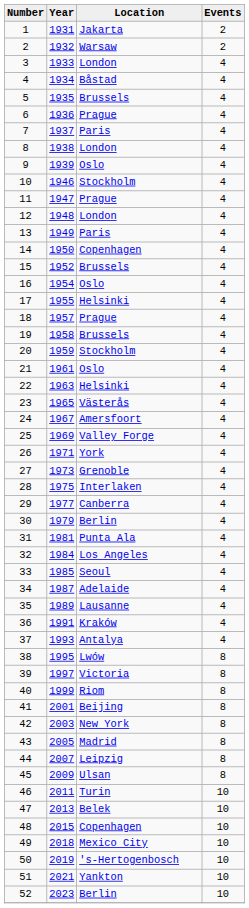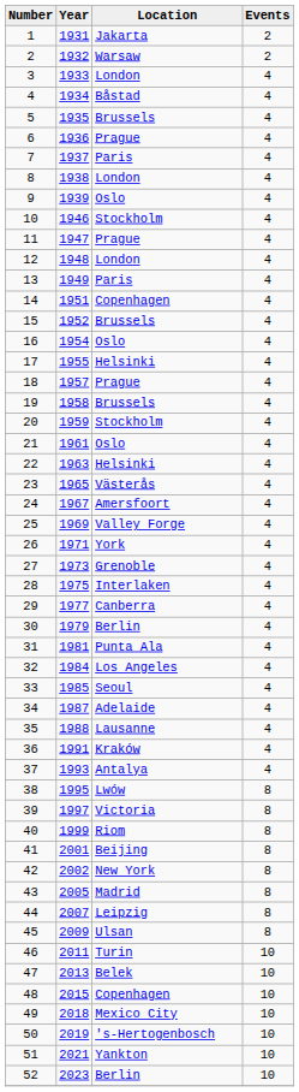 <table class="wikitable">
 <tr>
 <th scope="col" ! width="25" style="background: #efefef;">Number</th>
 <th scope="col" ! width="25" style="background: #efefef;">Year</th>
 <th scope="col" ! width="150" style="background: #efefef;">Location</th>
 <th scope="col" ! width="25" style="background: #efefef;">Events</th>
 </tr>
 <tr>
 <td align=center>1</td>
 <td><a href='#'>1931</a></td>
 <td> <a href='#'>Jakarta</a></td>
 <td align=center>2</td>
 </tr>
 <tr>
 <td align=center>2</td>
 <td><a href='#'>1932</a></td>
 <td> <a href='#'>Warsaw</a></td>
 <td align=center>2</td>
 </tr>
 <tr>
 <td align=center>3</td>
 <td><a href='#'>1933</a></td>
 <td> <a href='#'>London</a></td>
 <td align=center>4</td>
 </tr>
 <tr>
 <td align=center>4</td>
 <td><a href='#'>1934</a></td>
 <td> <a href='#'>Båstad</a></td>
 <td align=center>4</td>
 </tr>
 <tr>
 <td align=center>5</td>
 <td><a href='#'>1935</a></td>
 <td> <a href='#'>Brussels</a></td>
 <td align=center>4</td>
 </tr>
 <tr>
 <td align=center>6</td>
 <td><a href='#'>1936</a></td>
 <td> <a href='#'>Prague</a></td>
 <td align=center>4</td>
 </tr>
 <tr>
 <td align=center>7</td>
 <td><a href='#'>1937</a></td>
 <td> <a href='#'>Paris</a></td>
 <td align=center>4</td>
 </tr>
 <tr>
 <td align=center>8</td>
 <td><a href='#'>1938</a></td>
 <td> <a href='#'>London</a></td>
 <td align=center>4</td>
 </tr>
 <tr>
 <td align=center>9</td>
 <td><a href='#'>1939</a></td>
 <td> <a href='#'>Oslo</a></td>
 <td align=center>4</td>
 </tr>
 <tr>
 <td align=center>10</td>
 <td><a href='#'>1946</a></td>
 <td> <a href='#'>Stockholm</a></td>
 <td align=center>4</td>
 </tr>
 <tr>
 <td align=center>11</td>
 <td><a href='#'>1947</a></td>
 <td> <a href='#'>Prague</a></td>
 <td align=center>4</td>
 </tr>
 <tr>
 <td align=center>12</td>
 <td><a href='#'>1948</a></td>
 <td> <a href='#'>London</a></td>
 <td align=center>4</td>
 </tr>
 <tr>
 <td align=center>13</td>
 <td><a href='#'>1949</a></td>
 <td> <a href='#'>Paris</a></td>
 <td align=center>4</td>
 </tr>
 <tr>
 <td align=center>14</td>
-<td><a href='#'>1950</a></td>
+<td><a href='#'>1951</a></td>
 <td> <a href='#'>Copenhagen</a></td>
 <td align=center>4</td>
 </tr>
 <tr>
 <td align=center>15</td>
 <td><a href='#'>1952</a></td>
 <td> <a href='#'>Brussels</a></td>
 <td align=center>4</td>
 </tr>
 <tr>
 <td align=center>16</td>
 <td><a href='#'>1954</a></td>
 <td> <a href='#'>Oslo</a></td>
 <td align=center>4</td>
 </tr>
 <tr>
 <td align=center>17</td>
 <td><a href='#'>1955</a></td>
 <td> <a href='#'>Helsinki</a></td>
 <td align=center>4</td>
 </tr>
 <tr>
 <td align=center>18</td>
 <td><a href='#'>1957</a></td>
 <td> <a href='#'>Prague</a></td>
 <td align=center>4</td>
 </tr>
 <tr>
 <td align=center>19</td>
 <td><a href='#'>1958</a></td>
 <td> <a href='#'>Brussels</a></td>
 <td align=center>4</td>
 </tr>
 <tr>
 <td align=center>20</td>
 <td><a href='#'>1959</a></td>
 <td> <a href='#'>Stockholm</a></td>
 <td align=center>4</td>
 </tr>
 <tr>
 <td align=center>21</td>
 <td><a href='#'>1961</a></td>
 <td> <a href='#'>Oslo</a></td>
 <td align=center>4</td>
 </tr>
 <tr>
 <td align=center>22</td>
 <td><a href='#'>1963</a></td>
 <td> <a href='#'>Helsinki</a></td>
 <td align=center>4</td>
 </tr>
 <tr>
 <td align=center>23</td>
 <td><a href='#'>1965</a></td>
 <td> <a href='#'>Västerås</a></td>
 <td align=center>4</td>
 </tr>
 <tr>
 <td align=center>24</td>
 <td><a href='#'>1967</a></td>
 <td> <a href='#'>Amersfoort</a></td>
 <td align=center>4</td>
 </tr>
 <tr>
 <td align=center>25</td>
 <td><a href='#'>1969</a></td>
 <td> <a href='#'>Valley Forge</a></td>
 <td align=center>4</td>
 </tr>
 <tr>
 <td align=center>26</td>
 <td><a href='#'>1971</a></td>
 <td> <a href='#'>York</a></td>
 <td align=center>4</td>
 </tr>
 <tr>
 <td align=center>27</td>
 <td><a href='#'>1973</a></td>
 <td> <a href='#'>Grenoble</a></td>
 <td align=center>4</td>
 </tr>
 <tr>
 <td align=center>28</td>
 <td><a href='#'>1975</a></td>
 <td> <a href='#'>Interlaken</a></td>
 <td align=center>4</td>
 </tr>
 <tr>
 <td align=center>29</td>
 <td><a href='#'>1977</a></td>
 <td> <a href='#'>Canberra</a></td>
 <td align=center>4</td>
 </tr>
 <tr>
 <td align=center>30</td>
 <td><a href='#'>1979</a></td>
 <td> <a href='#'>Berlin</a></td>
 <td align=center>4</td>
 </tr>
 <tr>
 <td align=center>31</td>
 <td><a href='#'>1981</a></td>
 <td> <a href='#'>Punta Ala</a></td>
 <td align=center>4</td>
 </tr>
 <tr>
 <td align=center>32</td>
 <td><a href='#'>1984</a></td>
 <td> <a href='#'>Los Angeles</a></td>
 <td align=center>4</td>
 </tr>
 <tr>
 <td align=center>33</td>
 <td><a href='#'>1985</a></td>
 <td> <a href='#'>Seoul</a></td>
 <td align=center>4</td>
 </tr>
 <tr>
 <td align=center>34</td>
 <td><a href='#'>1987</a></td>
 <td> <a href='#'>Adelaide</a></td>
 <td align=center>4</td>
 </tr>
 <tr>
 <td align=center>35</td>
-<td><a href='#'>1989</a></td>
+<td><a href='#'>1988</a></td>
 <td> <a href='#'>Lausanne</a></td>
 <td align=center>4</td>
 </tr>
 <tr>
 <td align=center>36</td>
 <td><a href='#'>1991</a></td>
 <td> <a href='#'>Kraków</a></td>
 <td align=center>4</td>
 </tr>
 <tr>
 <td align=center>37</td>
 <td><a href='#'>1993</a></td>
 <td> <a href='#'>Antalya</a></td>
 <td align=center>4</td>
 </tr>
 <tr>
 <td align=center>38</td>
 <td><a href='#'>1995</a></td>
 <td> <a href='#'>Lwów</a></td>
 <td align=center>8</td>
 </tr>
 <tr>
 <td align=center>39</td>
 <td><a href='#'>1997</a></td>
 <td> <a href='#'>Victoria</a></td>
 <td align=center>8</td>
 </tr>
 <tr>
 <td align=center>40</td>
 <td><a href='#'>1999</a></td>
 <td> <a href='#'>Riom</a></td>
 <td align=center>8</td>
 </tr>
 <tr>
 <td align=center>41</td>
 <td><a href='#'>2001</a></td>
 <td> <a href='#'>Beijing</a></td>
 <td align=center>8</td>
 </tr>
 <tr>
 <td align=center>42</td>
-<td><a href='#'>2003</a></td>
+<td><a href='#'>2002</a></td>
 <td> <a href='#'>New York</a></td>
 <td align=center>8</td>
 </tr>
 <tr>
 <td align=center>43</td>
 <td><a href='#'>2005</a></td>
 <td> <a href='#'>Madrid</a></td>
 <td align=center>8</td>
 </tr>
 <tr>
 <td align=center>44</td>
 <td><a href='#'>2007</a></td>
 <td> <a href='#'>Leipzig</a></td>
 <td align=center>8</td>
 </tr>
 <tr>
 <td align=center>45</td>
 <td><a href='#'>2009</a></td>
 <td> <a href='#'>Ulsan</a></td>
 <td align=center>8</td>
 </tr>
 <tr>
 <td align=center>46</td>
 <td><a href='#'>2011</a></td>
 <td> <a href='#'>Turin</a></td>
 <td align=center>10</td>
 </tr>
 <tr>
 <td align=center>47</td>
 <td><a href='#'>2013</a></td>
 <td> <a href='#'>Belek</a></td>
 <td align=center>10</td>
 </tr>
 <tr>
 <td align=center>48</td>
 <td><a href='#'>2015</a></td>
 <td> <a href='#'>Copenhagen</a></td>
 <td align=center>10</td>
 </tr>
 <tr>
 <td align=center>49</td>
 <td><a href='#'>2018</a></td>
 <td> <a href='#'>Mexico City</a></td>
 <td align=center>10</td>
 </tr>
 <tr>
 <td align=center>50</td>
 <td><a href='#'>2019</a></td>
 <td> <a href='#'>'s-Hertogenbosch</a></td>
 <td align=center>10</td>
 </tr>
 <tr>
 <td align=center>51</td>
 <td><a href='#'>2021</a></td>
 <td> <a href='#'>Yankton</a></td>
 <td align=center>10</td>
 </tr>
 <tr>
 <td align=center>52</td>
 <td><a href='#'>2023</a></td>
 <td> <a href='#'>Berlin</a></td>
 <td align=center>10</td>
 </tr>
 <tr>
 </tr>
 </table>
